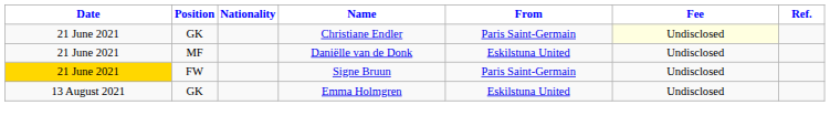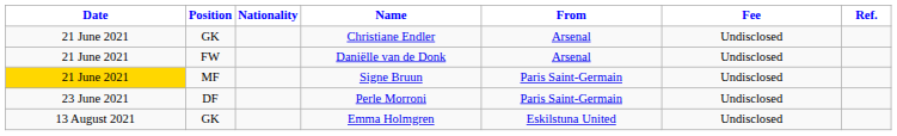 <table class="wikitable" style="text-align:center; font-size:90%; ">
 <tr>
 <th style="background:#FFFFFF; color:blue; width:200px;">Date</th>
 <th style="background:#FFFFFF; color:blue; width:50px;">Position</th>
 <th style="background:#FFFFFF; color:blue; width:50px;">Nationality</th>
 <th style="background:#FFFFFF; color:blue; width:200px;">Name</th>
 <th style="background:#FFFFFF; color:blue; width:200px;">From</th>
 <th style="background:#FFFFFF; color:blue; width:200px;">Fee</th>
 <th style="background:#FFFFFF; color:blue; width:50px;">Ref.</th>
 </tr>
 <tr>
 <td>21 June 2021</td>
 <td>GK</td>
 <td></td>
 <td><a href='#'>Christiane Endler</a></td>
-<td><a href='#'>Paris Saint-Germain</a></td>
-<td style="background: lightyellow;">Undisclosed</td>
+<td><a href='#'>Arsenal</a></td>
+<td>Undisclosed</td>
 <td></td>
 </tr>
 <tr>
 <td>21 June 2021</td>
-<td>MF</td>
+<td>FW</td>
 <td></td>
 <td><a href='#'>Daniëlle van de Donk</a></td>
-<td><a href='#'>Eskilstuna United</a></td>
+<td><a href='#'>Arsenal</a></td>
 <td>Undisclosed</td>
 <td></td>
 </tr>
 <tr>
 <td style="background: gold;">21 June 2021</td>
-<td>FW</td>
+<td>MF</td>
 <td></td>
 <td><a href='#'>Signe Bruun</a></td>
+<td><a href='#'>Paris Saint-Germain</a></td>
+<td>Undisclosed</td>
+<td></td>
+</tr>
+<tr>
+<td>23 June 2021</td>
+<td>DF</td>
+<td></td>
+<td><a href='#'>Perle Morroni</a></td>
 <td><a href='#'>Paris Saint-Germain</a></td>
 <td>Undisclosed</td>
 <td></td>
 </tr>
 <tr>
 <td>13 August 2021</td>
 <td>GK</td>
 <td></td>
 <td><a href='#'>Emma Holmgren</a></td>
 <td><a href='#'>Eskilstuna United</a></td>
 <td>Undisclosed</td>
 <td></td>
 </tr>
 </table>
